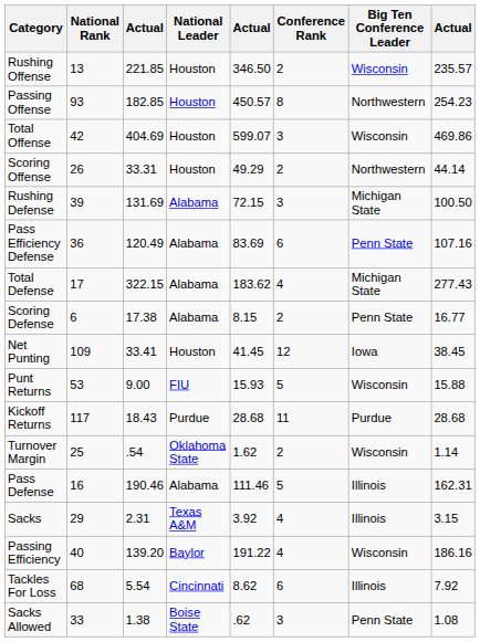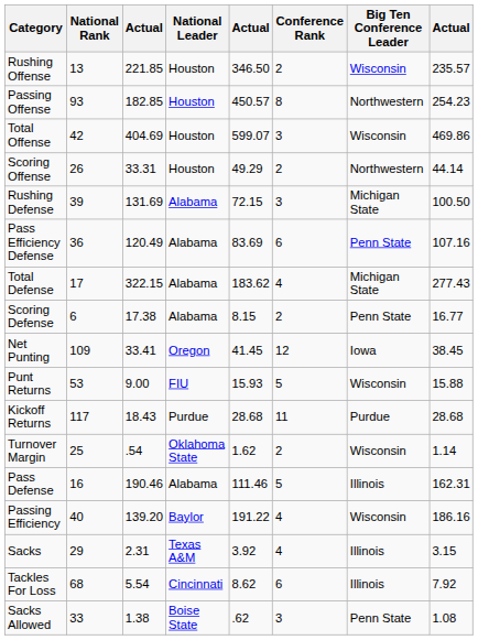 <table class="wikitable" style="text-align:left">
 <tr>
 <th>Category</th>
 <th>National Rank</th>
 <th>Actual</th>
 <th>National Leader</th>
 <th>Actual</th>
 <th>Conference Rank</th>
 <th>Big Ten Conference Leader</th>
 <th>Actual</th>
 </tr>
 <tr>
 <td>Rushing Offense</td>
 <td>13</td>
 <td>221.85</td>
 <td>Houston</td>
 <td>346.50</td>
 <td>2</td>
 <td><a href='#'>Wisconsin</a></td>
 <td>235.57</td>
 </tr>
 <tr>
 <td>Passing Offense</td>
 <td>93</td>
 <td>182.85</td>
 <td><a href='#'>Houston</a></td>
 <td>450.57</td>
 <td>8</td>
 <td>Northwestern</td>
 <td>254.23</td>
 </tr>
 <tr>
 <td>Total Offense</td>
 <td>42</td>
 <td>404.69</td>
 <td>Houston</td>
 <td>599.07</td>
 <td>3</td>
 <td>Wisconsin</td>
 <td>469.86</td>
 </tr>
 <tr>
 <td>Scoring Offense</td>
 <td>26</td>
 <td>33.31</td>
 <td>Houston</td>
 <td>49.29</td>
 <td>2</td>
 <td>Northwestern</td>
 <td>44.14</td>
 </tr>
 <tr>
 <td>Rushing Defense</td>
 <td>39</td>
 <td>131.69</td>
 <td><a href='#'>Alabama</a></td>
 <td>72.15</td>
 <td>3</td>
 <td>Michigan State</td>
 <td>100.50</td>
 </tr>
 <tr>
 <td>Pass Efficiency Defense</td>
 <td>36</td>
 <td>120.49</td>
 <td>Alabama</td>
 <td>83.69</td>
 <td>6</td>
 <td><a href='#'>Penn State</a></td>
 <td>107.16</td>
 </tr>
 <tr>
 <td>Total Defense</td>
 <td>17</td>
 <td>322.15</td>
 <td>Alabama</td>
 <td>183.62</td>
 <td>4</td>
 <td>Michigan State</td>
 <td>277.43</td>
 </tr>
 <tr>
 <td>Scoring Defense</td>
 <td>6</td>
 <td>17.38</td>
 <td>Alabama</td>
 <td>8.15</td>
 <td>2</td>
 <td>Penn State</td>
 <td>16.77</td>
 </tr>
 <tr>
 <td>Net Punting</td>
 <td>109</td>
 <td>33.41</td>
-<td>Houston</td>
+<td><a href='#'>Oregon</a></td>
 <td>41.45</td>
 <td>12</td>
 <td>Iowa</td>
 <td>38.45</td>
 </tr>
 <tr>
 <td>Punt Returns</td>
 <td>53</td>
 <td>9.00</td>
 <td><a href='#'>FIU</a></td>
 <td>15.93</td>
 <td>5</td>
 <td>Wisconsin</td>
 <td>15.88</td>
 </tr>
 <tr>
 <td>Kickoff Returns</td>
 <td>117</td>
 <td>18.43</td>
 <td>Purdue</td>
 <td>28.68</td>
 <td>11</td>
 <td>Purdue</td>
 <td>28.68</td>
 </tr>
 <tr>
 <td>Turnover Margin</td>
 <td>25</td>
 <td>.54</td>
 <td><a href='#'>Oklahoma State</a></td>
 <td>1.62</td>
 <td>2</td>
 <td>Wisconsin</td>
 <td>1.14</td>
 </tr>
 <tr>
 <td>Pass Defense</td>
 <td>16</td>
 <td>190.46</td>
 <td>Alabama</td>
 <td>111.46</td>
 <td>5</td>
 <td>Illinois</td>
 <td>162.31</td>
 </tr>
 <tr>
+<td>Passing Efficiency</td>
+<td>40</td>
+<td>139.20</td>
+<td><a href='#'>Baylor</a></td>
+<td>191.22</td>
+<td>4</td>
+<td>Wisconsin</td>
+<td>186.16</td>
+</tr>
+<tr>
 <td>Sacks</td>
 <td>29</td>
 <td>2.31</td>
 <td><a href='#'>Texas A&M</a></td>
 <td>3.92</td>
 <td>4</td>
 <td>Illinois</td>
 <td>3.15</td>
-</tr>
-<tr>
-<td>Passing Efficiency</td>
-<td>40</td>
-<td>139.20</td>
-<td><a href='#'>Baylor</a></td>
-<td>191.22</td>
-<td>4</td>
-<td>Wisconsin</td>
-<td>186.16</td>
 </tr>
 <tr>
 <td>Tackles For Loss</td>
 <td>68</td>
 <td>5.54</td>
 <td><a href='#'>Cincinnati</a></td>
 <td>8.62</td>
 <td>6</td>
 <td>Illinois</td>
 <td>7.92</td>
 </tr>
 <tr>
 <td>Sacks Allowed</td>
 <td>33</td>
 <td>1.38</td>
 <td><a href='#'>Boise State</a></td>
 <td>.62</td>
 <td>3</td>
 <td>Penn State</td>
 <td>1.08</td>
 </tr>
 </table>
